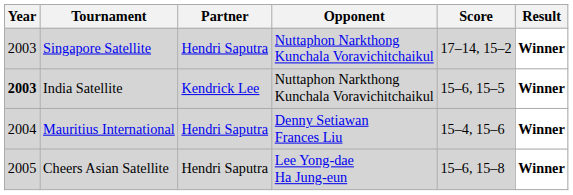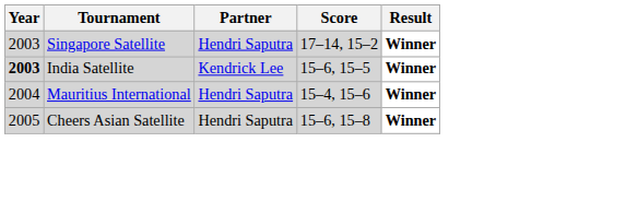 <table class="sortable wikitable" style="font-size: 90%;">
 <tr>
 <th>Year</th>
 <th>Tournament</th>
 <th>Partner</th>
-<th>Opponent</th>
 <th>Score</th>
 <th>Result</th>
 </tr>
 <tr style="background:#D5D5D5">
 <td align="center">2003</td>
 <td align="left"><a href='#'>Singapore Satellite</a></td>
 <td align="left"> <a href='#'>Hendri Saputra</a></td>
-<td align="left"> <a href='#'>Nuttaphon Narkthong</a><br> <a href='#'>Kunchala Voravichitchaikul</a></td>
 <td align="left">17–14, 15–2</td>
 <td style="text-align:left; background:white"> <strong>Winner</strong></td>
 </tr>
 <tr style="background:#D5D5D5">
 <td align="center"><strong>2003</strong></td>
 <td align="left">India Satellite</td>
 <td align="left"> <a href='#'>Kendrick Lee</a></td>
-<td align="left"> Nuttaphon Narkthong<br> Kunchala Voravichitchaikul</td>
 <td align="left">15–6, 15–5</td>
 <td style="text-align:left; background:white"> <strong>Winner</strong></td>
 </tr>
 <tr style="background:#D5D5D5">
 <td align="center">2004</td>
 <td align="left"><a href='#'>Mauritius International</a></td>
 <td align="left"> <a href='#'>Hendri Saputra</a></td>
-<td align="left"> <a href='#'>Denny Setiawan</a><br> <a href='#'>Frances Liu</a></td>
 <td align="left">15–4, 15–6</td>
 <td style="text-align:left; background:white"> <strong>Winner</strong></td>
 </tr>
 <tr style="background:#D5D5D5">
 <td align="center">2005</td>
 <td align="left">Cheers Asian Satellite</td>
 <td align="left"> Hendri Saputra</td>
-<td align="left"> <a href='#'>Lee Yong-dae</a><br> <a href='#'>Ha Jung-eun</a></td>
 <td align="left">15–6, 15–8</td>
 <td style="text-align:left; background:white"> <strong>Winner</strong></td>
 </tr>
 </table>
